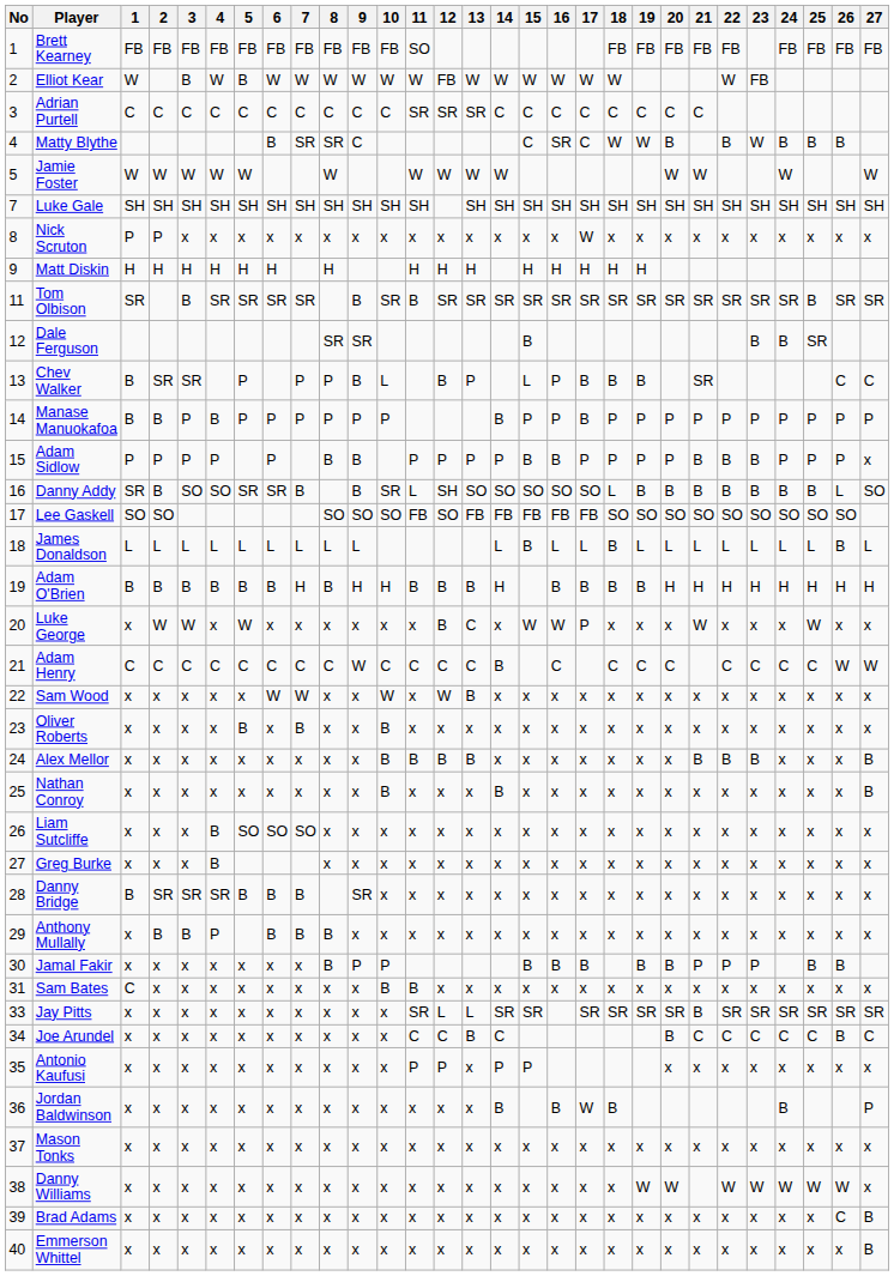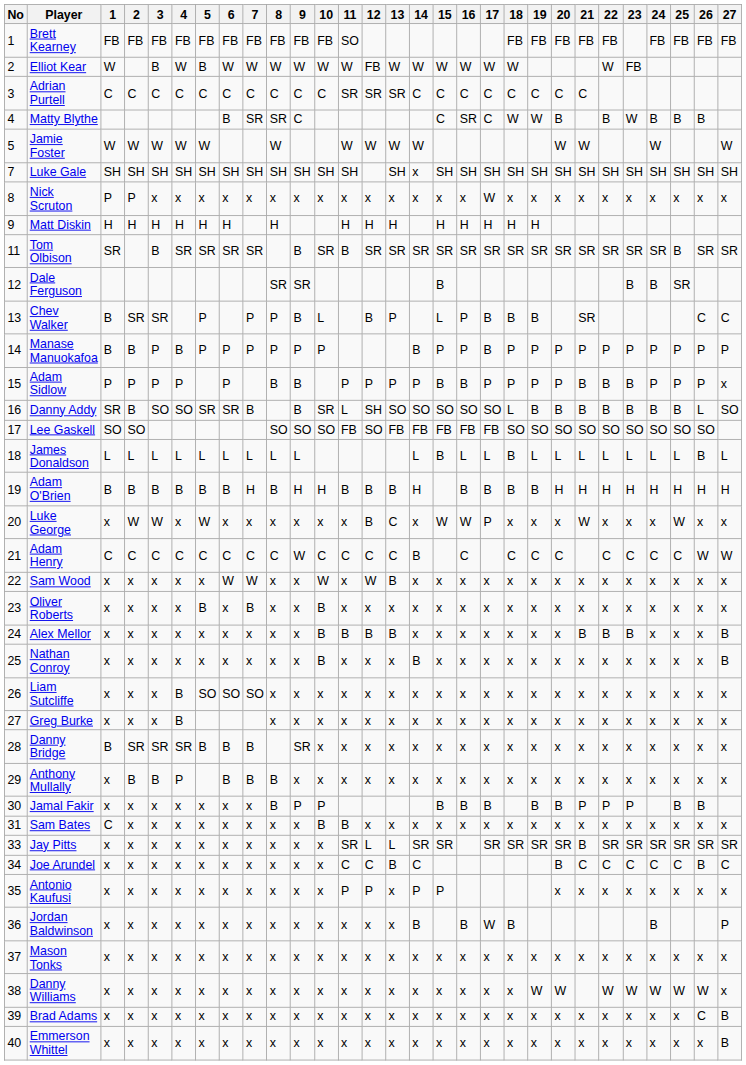 <table class="wikitable" style="font-size:85%;" width="100%">
 <tr>
 <th>No</th>
 <th>Player</th>
 <th>1</th>
 <th>2</th>
 <th>3</th>
 <th>4</th>
 <th>5</th>
 <th>6</th>
 <th>7</th>
 <th>8</th>
 <th>9</th>
 <th>10</th>
 <th>11</th>
 <th>12</th>
 <th>13</th>
 <th>14</th>
 <th>15</th>
 <th>16</th>
 <th>17</th>
 <th>18</th>
 <th>19</th>
 <th>20</th>
 <th>21</th>
 <th>22</th>
 <th>23</th>
 <th>24</th>
 <th>25</th>
 <th>26</th>
 <th>27</th>
 </tr>
 <tr>
 <td>1</td>
 <td><a href='#'>Brett Kearney</a></td>
 <td>FB</td>
 <td>FB</td>
 <td>FB</td>
 <td>FB</td>
 <td>FB</td>
 <td>FB</td>
 <td>FB</td>
 <td>FB</td>
 <td>FB</td>
 <td>FB</td>
 <td>SO</td>
 <td></td>
 <td></td>
 <td></td>
 <td></td>
 <td></td>
 <td></td>
 <td>FB</td>
 <td>FB</td>
 <td>FB</td>
 <td>FB</td>
 <td>FB</td>
 <td></td>
 <td>FB</td>
 <td>FB</td>
 <td>FB</td>
 <td>FB</td>
 </tr>
 <tr>
 <td>2</td>
 <td><a href='#'>Elliot Kear</a></td>
 <td>W</td>
 <td></td>
 <td>B</td>
 <td>W</td>
 <td>B</td>
 <td>W</td>
 <td>W</td>
 <td>W</td>
 <td>W</td>
 <td>W</td>
 <td>W</td>
 <td>FB</td>
 <td>W</td>
 <td>W</td>
 <td>W</td>
 <td>W</td>
 <td>W</td>
 <td>W</td>
 <td></td>
 <td></td>
 <td></td>
 <td>W</td>
 <td>FB</td>
 <td></td>
 <td></td>
 <td></td>
 <td></td>
 </tr>
 <tr>
 <td>3</td>
 <td><a href='#'>Adrian Purtell</a></td>
 <td>C</td>
 <td>C</td>
 <td>C</td>
 <td>C</td>
 <td>C</td>
 <td>C</td>
 <td>C</td>
 <td>C</td>
 <td>C</td>
 <td>C</td>
 <td>SR</td>
 <td>SR</td>
 <td>SR</td>
 <td>C</td>
 <td>C</td>
 <td>C</td>
 <td>C</td>
 <td>C</td>
 <td>C</td>
 <td>C</td>
 <td>C</td>
 <td></td>
 <td></td>
 <td></td>
 <td></td>
 <td></td>
 <td></td>
 </tr>
 <tr>
 <td>4</td>
 <td><a href='#'>Matty Blythe</a></td>
 <td></td>
 <td></td>
 <td></td>
 <td></td>
 <td></td>
 <td>B</td>
 <td>SR</td>
 <td>SR</td>
 <td>C</td>
 <td></td>
 <td></td>
 <td></td>
 <td></td>
 <td></td>
 <td>C</td>
 <td>SR</td>
 <td>C</td>
 <td>W</td>
 <td>W</td>
 <td>B</td>
 <td></td>
 <td>B</td>
 <td>W</td>
 <td>B</td>
 <td>B</td>
 <td>B</td>
 <td></td>
 </tr>
 <tr>
 <td>5</td>
 <td><a href='#'>Jamie Foster</a></td>
 <td>W</td>
 <td>W</td>
 <td>W</td>
 <td>W</td>
 <td>W</td>
 <td></td>
 <td></td>
 <td>W</td>
 <td></td>
 <td></td>
 <td>W</td>
 <td>W</td>
 <td>W</td>
 <td>W</td>
 <td></td>
 <td></td>
 <td></td>
 <td></td>
 <td></td>
 <td>W</td>
 <td>W</td>
 <td></td>
 <td></td>
 <td>W</td>
 <td></td>
 <td></td>
 <td>W</td>
 </tr>
 <tr>
 <td>7</td>
 <td><a href='#'>Luke Gale</a></td>
 <td>SH</td>
 <td>SH</td>
 <td>SH</td>
 <td>SH</td>
 <td>SH</td>
 <td>SH</td>
 <td>SH</td>
 <td>SH</td>
 <td>SH</td>
 <td>SH</td>
 <td>SH</td>
 <td></td>
 <td>SH</td>
-<td>SH</td>
+<td>x</td>
 <td>SH</td>
 <td>SH</td>
 <td>SH</td>
 <td>SH</td>
 <td>SH</td>
 <td>SH</td>
 <td>SH</td>
 <td>SH</td>
 <td>SH</td>
 <td>SH</td>
 <td>SH</td>
 <td>SH</td>
 <td>SH</td>
 </tr>
 <tr>
 <td>8</td>
 <td><a href='#'>Nick Scruton</a></td>
 <td>P</td>
 <td>P</td>
 <td>x</td>
 <td>x</td>
 <td>x</td>
 <td>x</td>
 <td>x</td>
 <td>x</td>
 <td>x</td>
 <td>x</td>
 <td>x</td>
 <td>x</td>
 <td>x</td>
 <td>x</td>
 <td>x</td>
 <td>x</td>
 <td>W</td>
 <td>x</td>
 <td>x</td>
 <td>x</td>
 <td>x</td>
 <td>x</td>
 <td>x</td>
 <td>x</td>
 <td>x</td>
 <td>x</td>
 <td>x</td>
 </tr>
 <tr>
 <td>9</td>
 <td><a href='#'>Matt Diskin</a></td>
 <td>H</td>
 <td>H</td>
 <td>H</td>
 <td>H</td>
 <td>H</td>
 <td>H</td>
 <td></td>
 <td>H</td>
 <td></td>
 <td></td>
 <td>H</td>
 <td>H</td>
 <td>H</td>
 <td></td>
 <td>H</td>
 <td>H</td>
 <td>H</td>
 <td>H</td>
 <td>H</td>
 <td></td>
 <td></td>
 <td></td>
 <td></td>
 <td></td>
 <td></td>
 <td></td>
 <td></td>
 </tr>
 <tr>
 <td>11</td>
 <td><a href='#'>Tom Olbison</a></td>
 <td>SR</td>
 <td></td>
 <td>B</td>
 <td>SR</td>
 <td>SR</td>
 <td>SR</td>
 <td>SR</td>
 <td></td>
 <td>B</td>
 <td>SR</td>
 <td>B</td>
 <td>SR</td>
 <td>SR</td>
 <td>SR</td>
 <td>SR</td>
 <td>SR</td>
 <td>SR</td>
 <td>SR</td>
 <td>SR</td>
 <td>SR</td>
 <td>SR</td>
 <td>SR</td>
 <td>SR</td>
 <td>SR</td>
 <td>B</td>
 <td>SR</td>
 <td>SR</td>
 </tr>
 <tr>
 <td>12</td>
 <td><a href='#'>Dale Ferguson</a></td>
 <td></td>
 <td></td>
 <td></td>
 <td></td>
 <td></td>
 <td></td>
 <td></td>
 <td>SR</td>
 <td>SR</td>
 <td></td>
 <td></td>
 <td></td>
 <td></td>
 <td></td>
 <td>B</td>
 <td></td>
 <td></td>
 <td></td>
 <td></td>
 <td></td>
 <td></td>
 <td></td>
 <td>B</td>
 <td>B</td>
 <td>SR</td>
 <td></td>
 <td></td>
 </tr>
 <tr>
 <td>13</td>
 <td><a href='#'>Chev Walker</a></td>
 <td>B</td>
 <td>SR</td>
 <td>SR</td>
 <td></td>
 <td>P</td>
 <td></td>
 <td>P</td>
 <td>P</td>
 <td>B</td>
 <td>L</td>
 <td></td>
 <td>B</td>
 <td>P</td>
 <td></td>
 <td>L</td>
 <td>P</td>
 <td>B</td>
 <td>B</td>
 <td>B</td>
 <td></td>
 <td>SR</td>
 <td></td>
 <td></td>
 <td></td>
 <td></td>
 <td>C</td>
 <td>C</td>
 </tr>
 <tr>
 <td>14</td>
 <td><a href='#'>Manase Manuokafoa</a></td>
 <td>B</td>
 <td>B</td>
 <td>P</td>
 <td>B</td>
 <td>P</td>
 <td>P</td>
 <td>P</td>
 <td>P</td>
 <td>P</td>
 <td>P</td>
 <td></td>
 <td></td>
 <td></td>
 <td>B</td>
 <td>P</td>
 <td>P</td>
 <td>B</td>
 <td>P</td>
 <td>P</td>
 <td>P</td>
 <td>P</td>
 <td>P</td>
 <td>P</td>
 <td>P</td>
 <td>P</td>
 <td>P</td>
 <td>P</td>
 </tr>
 <tr>
 <td>15</td>
 <td><a href='#'>Adam Sidlow</a></td>
 <td>P</td>
 <td>P</td>
 <td>P</td>
 <td>P</td>
 <td></td>
 <td>P</td>
 <td></td>
 <td>B</td>
 <td>B</td>
 <td></td>
 <td>P</td>
 <td>P</td>
 <td>P</td>
 <td>P</td>
 <td>B</td>
 <td>B</td>
 <td>P</td>
 <td>P</td>
 <td>P</td>
 <td>P</td>
 <td>B</td>
 <td>B</td>
 <td>B</td>
 <td>P</td>
 <td>P</td>
 <td>P</td>
 <td>x</td>
 </tr>
 <tr>
 <td>16</td>
 <td><a href='#'>Danny Addy</a></td>
 <td>SR</td>
 <td>B</td>
 <td>SO</td>
 <td>SO</td>
 <td>SR</td>
 <td>SR</td>
 <td>B</td>
 <td></td>
 <td>B</td>
 <td>SR</td>
 <td>L</td>
 <td>SH</td>
 <td>SO</td>
 <td>SO</td>
 <td>SO</td>
 <td>SO</td>
 <td>SO</td>
 <td>L</td>
 <td>B</td>
 <td>B</td>
 <td>B</td>
 <td>B</td>
 <td>B</td>
 <td>B</td>
 <td>B</td>
 <td>L</td>
 <td>SO</td>
 </tr>
 <tr>
 <td>17</td>
 <td><a href='#'>Lee Gaskell</a></td>
 <td>SO</td>
 <td>SO</td>
 <td></td>
 <td></td>
 <td></td>
 <td></td>
 <td></td>
 <td>SO</td>
 <td>SO</td>
 <td>SO</td>
 <td>FB</td>
 <td>SO</td>
 <td>FB</td>
 <td>FB</td>
 <td>FB</td>
 <td>FB</td>
 <td>FB</td>
 <td>SO</td>
 <td>SO</td>
 <td>SO</td>
 <td>SO</td>
 <td>SO</td>
 <td>SO</td>
 <td>SO</td>
 <td>SO</td>
 <td>SO</td>
 <td></td>
 </tr>
 <tr>
 <td>18</td>
 <td><a href='#'>James Donaldson</a></td>
 <td>L</td>
 <td>L</td>
 <td>L</td>
 <td>L</td>
 <td>L</td>
 <td>L</td>
 <td>L</td>
 <td>L</td>
 <td>L</td>
 <td></td>
 <td></td>
 <td></td>
 <td></td>
 <td>L</td>
 <td>B</td>
 <td>L</td>
 <td>L</td>
 <td>B</td>
 <td>L</td>
 <td>L</td>
 <td>L</td>
 <td>L</td>
 <td>L</td>
 <td>L</td>
 <td>L</td>
 <td>B</td>
 <td>L</td>
 </tr>
 <tr>
 <td>19</td>
 <td><a href='#'>Adam O'Brien</a></td>
 <td>B</td>
 <td>B</td>
 <td>B</td>
 <td>B</td>
 <td>B</td>
 <td>B</td>
 <td>H</td>
 <td>B</td>
 <td>H</td>
 <td>H</td>
 <td>B</td>
 <td>B</td>
 <td>B</td>
 <td>H</td>
 <td></td>
 <td>B</td>
 <td>B</td>
 <td>B</td>
 <td>B</td>
 <td>H</td>
 <td>H</td>
 <td>H</td>
 <td>H</td>
 <td>H</td>
 <td>H</td>
 <td>H</td>
 <td>H</td>
 </tr>
 <tr>
 <td>20</td>
 <td><a href='#'>Luke George</a></td>
 <td>x</td>
 <td>W</td>
 <td>W</td>
 <td>x</td>
 <td>W</td>
 <td>x</td>
 <td>x</td>
 <td>x</td>
 <td>x</td>
 <td>x</td>
 <td>x</td>
 <td>B</td>
 <td>C</td>
 <td>x</td>
 <td>W</td>
 <td>W</td>
 <td>P</td>
 <td>x</td>
 <td>x</td>
 <td>x</td>
 <td>W</td>
 <td>x</td>
 <td>x</td>
 <td>x</td>
 <td>W</td>
 <td>x</td>
 <td>x</td>
 </tr>
 <tr>
 <td>21</td>
 <td><a href='#'>Adam Henry</a></td>
 <td>C</td>
 <td>C</td>
 <td>C</td>
 <td>C</td>
 <td>C</td>
 <td>C</td>
 <td>C</td>
 <td>C</td>
 <td>W</td>
 <td>C</td>
 <td>C</td>
 <td>C</td>
 <td>C</td>
 <td>B</td>
 <td></td>
 <td>C</td>
 <td></td>
 <td>C</td>
 <td>C</td>
 <td>C</td>
 <td></td>
 <td>C</td>
 <td>C</td>
 <td>C</td>
 <td>C</td>
 <td>W</td>
 <td>W</td>
 </tr>
 <tr>
 <td>22</td>
 <td><a href='#'>Sam Wood</a></td>
 <td>x</td>
 <td>x</td>
 <td>x</td>
 <td>x</td>
 <td>x</td>
 <td>W</td>
 <td>W</td>
 <td>x</td>
 <td>x</td>
 <td>W</td>
 <td>x</td>
 <td>W</td>
 <td>B</td>
 <td>x</td>
 <td>x</td>
 <td>x</td>
 <td>x</td>
 <td>x</td>
 <td>x</td>
 <td>x</td>
 <td>x</td>
 <td>x</td>
 <td>x</td>
 <td>x</td>
 <td>x</td>
 <td>x</td>
 <td>x</td>
 </tr>
 <tr>
 <td>23</td>
 <td><a href='#'>Oliver Roberts</a></td>
 <td>x</td>
 <td>x</td>
 <td>x</td>
 <td>x</td>
 <td>B</td>
 <td>x</td>
 <td>B</td>
 <td>x</td>
 <td>x</td>
 <td>B</td>
 <td>x</td>
 <td>x</td>
 <td>x</td>
 <td>x</td>
 <td>x</td>
 <td>x</td>
 <td>x</td>
 <td>x</td>
 <td>x</td>
 <td>x</td>
 <td>x</td>
 <td>x</td>
 <td>x</td>
 <td>x</td>
 <td>x</td>
 <td>x</td>
 <td>x</td>
 </tr>
 <tr>
 <td>24</td>
 <td><a href='#'>Alex Mellor</a></td>
 <td>x</td>
 <td>x</td>
 <td>x</td>
 <td>x</td>
 <td>x</td>
 <td>x</td>
 <td>x</td>
 <td>x</td>
 <td>x</td>
 <td>B</td>
 <td>B</td>
 <td>B</td>
 <td>B</td>
 <td>x</td>
 <td>x</td>
 <td>x</td>
 <td>x</td>
 <td>x</td>
 <td>x</td>
 <td>x</td>
 <td>B</td>
 <td>B</td>
 <td>B</td>
 <td>x</td>
 <td>x</td>
 <td>x</td>
 <td>B</td>
 </tr>
 <tr>
 <td>25</td>
 <td><a href='#'>Nathan Conroy</a></td>
 <td>x</td>
 <td>x</td>
 <td>x</td>
 <td>x</td>
 <td>x</td>
 <td>x</td>
 <td>x</td>
 <td>x</td>
 <td>x</td>
 <td>B</td>
 <td>x</td>
 <td>x</td>
 <td>x</td>
 <td>B</td>
 <td>x</td>
 <td>x</td>
 <td>x</td>
 <td>x</td>
 <td>x</td>
 <td>x</td>
 <td>x</td>
 <td>x</td>
 <td>x</td>
 <td>x</td>
 <td>x</td>
 <td>x</td>
 <td>B</td>
 </tr>
 <tr>
 <td>26</td>
 <td><a href='#'>Liam Sutcliffe</a></td>
 <td>x</td>
 <td>x</td>
 <td>x</td>
 <td>B</td>
 <td>SO</td>
 <td>SO</td>
 <td>SO</td>
 <td>x</td>
 <td>x</td>
 <td>x</td>
 <td>x</td>
 <td>x</td>
 <td>x</td>
 <td>x</td>
 <td>x</td>
 <td>x</td>
 <td>x</td>
 <td>x</td>
 <td>x</td>
 <td>x</td>
 <td>x</td>
 <td>x</td>
 <td>x</td>
 <td>x</td>
 <td>x</td>
 <td>x</td>
 <td>x</td>
 </tr>
 <tr>
 <td>27</td>
 <td><a href='#'>Greg Burke</a></td>
 <td>x</td>
 <td>x</td>
 <td>x</td>
 <td>B</td>
 <td></td>
 <td></td>
 <td></td>
 <td>x</td>
 <td>x</td>
 <td>x</td>
 <td>x</td>
 <td>x</td>
 <td>x</td>
 <td>x</td>
 <td>x</td>
 <td>x</td>
 <td>x</td>
 <td>x</td>
 <td>x</td>
 <td>x</td>
 <td>x</td>
 <td>x</td>
 <td>x</td>
 <td>x</td>
 <td>x</td>
 <td>x</td>
 <td>x</td>
 </tr>
 <tr>
 <td>28</td>
 <td><a href='#'>Danny Bridge</a></td>
 <td>B</td>
 <td>SR</td>
 <td>SR</td>
 <td>SR</td>
 <td>B</td>
 <td>B</td>
 <td>B</td>
 <td></td>
 <td>SR</td>
 <td>x</td>
 <td>x</td>
 <td>x</td>
 <td>x</td>
 <td>x</td>
 <td>x</td>
 <td>x</td>
 <td>x</td>
 <td>x</td>
 <td>x</td>
 <td>x</td>
 <td>x</td>
 <td>x</td>
 <td>x</td>
 <td>x</td>
 <td>x</td>
 <td>x</td>
 <td>x</td>
 </tr>
 <tr>
 <td>29</td>
 <td><a href='#'>Anthony Mullally</a></td>
 <td>x</td>
 <td>B</td>
 <td>B</td>
 <td>P</td>
 <td></td>
 <td>B</td>
 <td>B</td>
 <td>B</td>
 <td>x</td>
 <td>x</td>
 <td>x</td>
 <td>x</td>
 <td>x</td>
 <td>x</td>
 <td>x</td>
 <td>x</td>
 <td>x</td>
 <td>x</td>
 <td>x</td>
 <td>x</td>
 <td>x</td>
 <td>x</td>
 <td>x</td>
 <td>x</td>
 <td>x</td>
 <td>x</td>
 <td>x</td>
 </tr>
 <tr>
 <td>30</td>
 <td><a href='#'>Jamal Fakir</a></td>
 <td>x</td>
 <td>x</td>
 <td>x</td>
 <td>x</td>
 <td>x</td>
 <td>x</td>
 <td>x</td>
 <td>B</td>
 <td>P</td>
 <td>P</td>
 <td></td>
 <td></td>
 <td></td>
 <td></td>
 <td>B</td>
 <td>B</td>
 <td>B</td>
 <td></td>
 <td>B</td>
 <td>B</td>
 <td>P</td>
 <td>P</td>
 <td>P</td>
 <td></td>
 <td>B</td>
 <td>B</td>
 <td></td>
 </tr>
 <tr>
 <td>31</td>
 <td><a href='#'>Sam Bates</a></td>
 <td>C</td>
 <td>x</td>
 <td>x</td>
 <td>x</td>
 <td>x</td>
 <td>x</td>
 <td>x</td>
 <td>x</td>
 <td>x</td>
 <td>B</td>
 <td>B</td>
 <td>x</td>
 <td>x</td>
 <td>x</td>
 <td>x</td>
 <td>x</td>
 <td>x</td>
 <td>x</td>
 <td>x</td>
 <td>x</td>
 <td>x</td>
 <td>x</td>
 <td>x</td>
 <td>x</td>
 <td>x</td>
 <td>x</td>
 <td>x</td>
 </tr>
 <tr>
 <td>33</td>
 <td><a href='#'>Jay Pitts</a></td>
 <td>x</td>
 <td>x</td>
 <td>x</td>
 <td>x</td>
 <td>x</td>
 <td>x</td>
 <td>x</td>
 <td>x</td>
 <td>x</td>
 <td>x</td>
 <td>SR</td>
 <td>L</td>
 <td>L</td>
 <td>SR</td>
 <td>SR</td>
 <td></td>
 <td>SR</td>
 <td>SR</td>
 <td>SR</td>
 <td>SR</td>
 <td>B</td>
 <td>SR</td>
 <td>SR</td>
 <td>SR</td>
 <td>SR</td>
 <td>SR</td>
 <td>SR</td>
 </tr>
 <tr>
 <td>34</td>
 <td><a href='#'>Joe Arundel</a></td>
 <td>x</td>
 <td>x</td>
 <td>x</td>
 <td>x</td>
 <td>x</td>
 <td>x</td>
 <td>x</td>
 <td>x</td>
 <td>x</td>
 <td>x</td>
 <td>C</td>
 <td>C</td>
 <td>B</td>
 <td>C</td>
 <td></td>
 <td></td>
 <td></td>
 <td></td>
 <td></td>
 <td>B</td>
 <td>C</td>
 <td>C</td>
 <td>C</td>
 <td>C</td>
 <td>C</td>
 <td>B</td>
 <td>C</td>
 </tr>
 <tr>
 <td>35</td>
 <td><a href='#'>Antonio Kaufusi</a></td>
 <td>x</td>
 <td>x</td>
 <td>x</td>
 <td>x</td>
 <td>x</td>
 <td>x</td>
 <td>x</td>
 <td>x</td>
 <td>x</td>
 <td>x</td>
 <td>P</td>
 <td>P</td>
 <td>x</td>
 <td>P</td>
 <td>P</td>
 <td></td>
 <td></td>
 <td></td>
 <td></td>
 <td>x</td>
 <td>x</td>
 <td>x</td>
 <td>x</td>
 <td>x</td>
 <td>x</td>
 <td>x</td>
 <td>x</td>
 </tr>
 <tr>
 <td>36</td>
 <td><a href='#'>Jordan Baldwinson</a></td>
 <td>x</td>
 <td>x</td>
 <td>x</td>
 <td>x</td>
 <td>x</td>
 <td>x</td>
 <td>x</td>
 <td>x</td>
 <td>x</td>
 <td>x</td>
 <td>x</td>
 <td>x</td>
 <td>x</td>
 <td>B</td>
 <td></td>
 <td>B</td>
 <td>W</td>
 <td>B</td>
 <td></td>
 <td></td>
 <td></td>
 <td></td>
 <td></td>
 <td>B</td>
 <td></td>
 <td></td>
 <td>P</td>
 </tr>
 <tr>
 <td>37</td>
 <td><a href='#'>Mason Tonks</a></td>
 <td>x</td>
 <td>x</td>
 <td>x</td>
 <td>x</td>
 <td>x</td>
 <td>x</td>
 <td>x</td>
 <td>x</td>
 <td>x</td>
 <td>x</td>
 <td>x</td>
 <td>x</td>
 <td>x</td>
 <td>x</td>
 <td>x</td>
 <td>x</td>
 <td>x</td>
 <td>x</td>
 <td>x</td>
 <td>x</td>
 <td>x</td>
 <td>x</td>
 <td>x</td>
 <td>x</td>
 <td>x</td>
 <td>x</td>
 <td>x</td>
 </tr>
 <tr>
 <td>38</td>
 <td><a href='#'>Danny Williams</a></td>
 <td>x</td>
 <td>x</td>
 <td>x</td>
 <td>x</td>
 <td>x</td>
 <td>x</td>
 <td>x</td>
 <td>x</td>
 <td>x</td>
 <td>x</td>
 <td>x</td>
 <td>x</td>
 <td>x</td>
 <td>x</td>
 <td>x</td>
 <td>x</td>
 <td>x</td>
 <td>x</td>
 <td>W</td>
 <td>W</td>
 <td></td>
 <td>W</td>
 <td>W</td>
 <td>W</td>
 <td>W</td>
 <td>W</td>
 <td>x</td>
 </tr>
 <tr>
 <td>39</td>
 <td><a href='#'>Brad Adams</a></td>
 <td>x</td>
 <td>x</td>
 <td>x</td>
 <td>x</td>
 <td>x</td>
 <td>x</td>
 <td>x</td>
 <td>x</td>
 <td>x</td>
 <td>x</td>
 <td>x</td>
 <td>x</td>
 <td>x</td>
 <td>x</td>
 <td>x</td>
 <td>x</td>
 <td>x</td>
 <td>x</td>
 <td>x</td>
 <td>x</td>
 <td>x</td>
 <td>x</td>
 <td>x</td>
 <td>x</td>
 <td>x</td>
 <td>C</td>
 <td>B</td>
 </tr>
 <tr>
 <td>40</td>
 <td><a href='#'>Emmerson Whittel</a></td>
 <td>x</td>
 <td>x</td>
 <td>x</td>
 <td>x</td>
 <td>x</td>
 <td>x</td>
 <td>x</td>
 <td>x</td>
 <td>x</td>
 <td>x</td>
 <td>x</td>
 <td>x</td>
 <td>x</td>
 <td>x</td>
 <td>x</td>
 <td>x</td>
 <td>x</td>
 <td>x</td>
 <td>x</td>
 <td>x</td>
 <td>x</td>
 <td>x</td>
 <td>x</td>
 <td>x</td>
 <td>x</td>
 <td>x</td>
 <td>B</td>
 </tr>
 </table>
